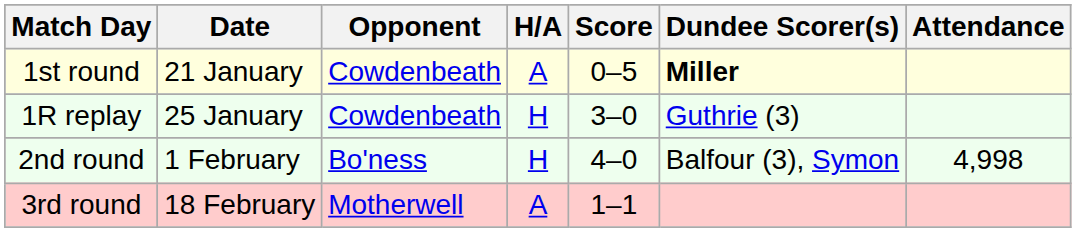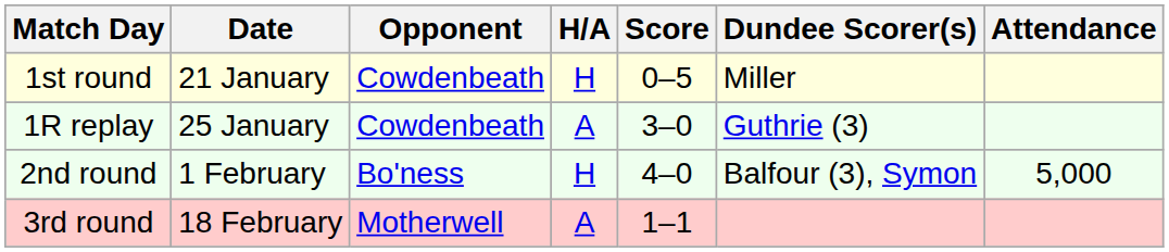 <table class="wikitable" style="text-align:center">
 <tr>
 <th>Match Day</th>
 <th>Date</th>
 <th>Opponent</th>
 <th>H/A</th>
 <th>Score</th>
 <th>Dundee Scorer(s)</th>
 <th>Attendance</th>
 </tr>
 <tr bgcolor="#FFFFDD">
 <td>1st round</td>
 <td align="left">21 January</td>
 <td align="left"><a href='#'>Cowdenbeath</a></td>
-<td><a href='#'>A</a></td>
+<td><a href='#'>H</a></td>
 <td>0–5</td>
-<td align="left"><strong>Miller</strong></td>
+<td align="left">Miller</td>
 <td></td>
 </tr>
 <tr bgcolor="#EEFFEE">
 <td>1R replay</td>
 <td align="left">25 January</td>
 <td align="left"><a href='#'>Cowdenbeath</a></td>
-<td><a href='#'>H</a></td>
+<td><a href='#'>A</a></td>
 <td>3–0</td>
 <td align="left"><a href='#'>Guthrie</a> (3)</td>
 <td></td>
 </tr>
 <tr bgcolor="#EEFFEE">
 <td>2nd round</td>
 <td align="left">1 February</td>
 <td align="left"><a href='#'>Bo'ness</a></td>
 <td><a href='#'>H</a></td>
 <td>4–0</td>
 <td align="left">Balfour (3), <a href='#'>Symon</a></td>
-<td>4,998</td>
+<td>5,000</td>
 </tr>
 <tr bgcolor="#FFCCCC">
 <td>3rd round</td>
 <td align="left">18 February</td>
 <td align="left"><a href='#'>Motherwell</a></td>
 <td><a href='#'>A</a></td>
 <td>1–1</td>
 <td align="left"></td>
 <td></td>
 </tr>
 </table>
